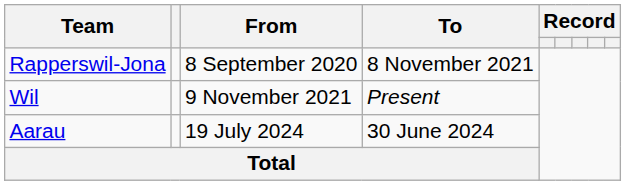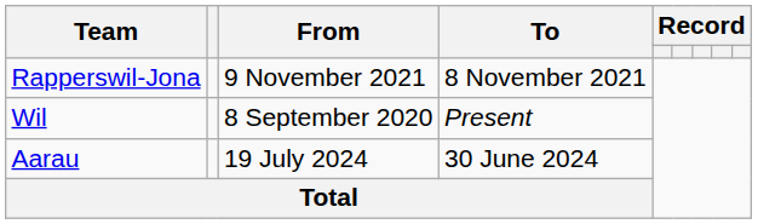 <table class="wikitable" style="text-align: center">
 <tr>
 <th rowspan="2">Team</th>
 <th rowspan=2></th>
 <th rowspan="2">From</th>
 <th rowspan="2">To</th>
 <th colspan="8">Record</th>
 </tr>
 <tr>
 <th></th>
 <th></th>
 <th></th>
 <th></th>
 <th></th>
 </tr>
 <tr>
 <td align="left"><a href='#'>Rapperswil-Jona</a></td>
 <td></td>
-<td align="left">8 September 2020</td>
+<td align="left">9 November 2021</td>
 <td align="left">8 November 2021<br></td>
 </tr>
 <tr>
 <td align="left"><a href='#'>Wil</a></td>
 <td></td>
-<td align="left">9 November 2021</td>
+<td align="left">8 September 2020</td>
 <td align="left"><em>Present</em><br></td>
 </tr>
 <tr>
 <td align="left"><a href='#'>Aarau</a></td>
 <td></td>
 <td align="left">19 July 2024</td>
 <td align="left">30 June 2024<br></td>
 </tr>
 <tr>
 <th colspan=4>Total<br></th>
 </tr>
 </table>
